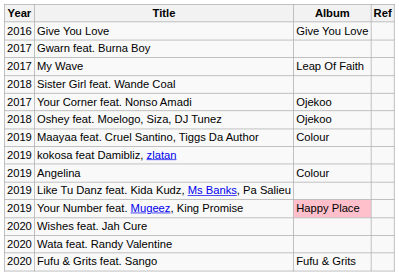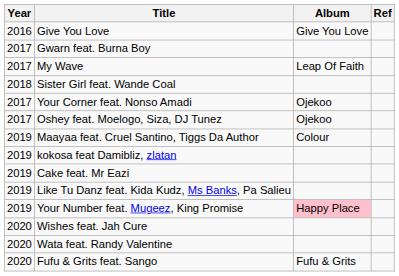 <table class="wikitable">
 <tr>
 <th>Year</th>
 <th>Title</th>
 <th>Album</th>
 <th>Ref</th>
 </tr>
 <tr>
 <td>2016</td>
 <td>Give You Love</td>
 <td>Give You Love</td>
 <td></td>
 </tr>
 <tr>
 <td>2017</td>
 <td>Gwarn feat. Burna Boy</td>
 <td></td>
 <td></td>
 </tr>
 <tr>
 <td>2017</td>
 <td>My Wave</td>
 <td>Leap Of Faith</td>
 <td></td>
 </tr>
 <tr>
 <td>2018</td>
 <td>Sister Girl feat. Wande Coal</td>
 <td></td>
 <td></td>
 </tr>
 <tr>
 <td>2017</td>
 <td>Your Corner feat. Nonso Amadi</td>
 <td>Ojekoo</td>
 <td></td>
 </tr>
 <tr>
-<td>2018</td>
+<td>2017</td>
 <td>Oshey feat. Moelogo, Siza, DJ Tunez</td>
 <td>Ojekoo</td>
 <td></td>
 </tr>
 <tr>
 <td>2019</td>
 <td>Maayaa feat. Cruel Santino, Tiggs Da Author</td>
 <td>Colour</td>
 <td></td>
 </tr>
 <tr>
 <td>2019</td>
 <td>kokosa feat Damibliz, <a href='#'>zlatan</a></td>
 <td></td>
 <td></td>
 </tr>
 <tr>
 <td>2019</td>
-<td>Angelina</td>
-<td>Colour</td>
+<td>Cake feat. Mr Eazi</td>
+<td></td>
 <td></td>
 </tr>
 <tr>
 <td>2019</td>
 <td>Like Tu Danz feat. Kida Kudz, <a href='#'>Ms Banks</a>, Pa Salieu</td>
 <td></td>
 <td></td>
 </tr>
 <tr>
 <td>2019</td>
 <td>Your Number feat. <a href='#'>Mugeez</a>, King Promise</td>
 <td style="background: pink;">Happy Place</td>
 <td></td>
 </tr>
 <tr>
 <td>2020</td>
 <td>Wishes feat. Jah Cure</td>
 <td></td>
 <td></td>
 </tr>
 <tr>
 <td>2020</td>
 <td>Wata feat. Randy Valentine</td>
 <td></td>
 <td></td>
 </tr>
 <tr>
 <td>2020</td>
 <td>Fufu & Grits feat. Sango</td>
 <td>Fufu & Grits</td>
 <td></td>
 </tr>
 </table>
